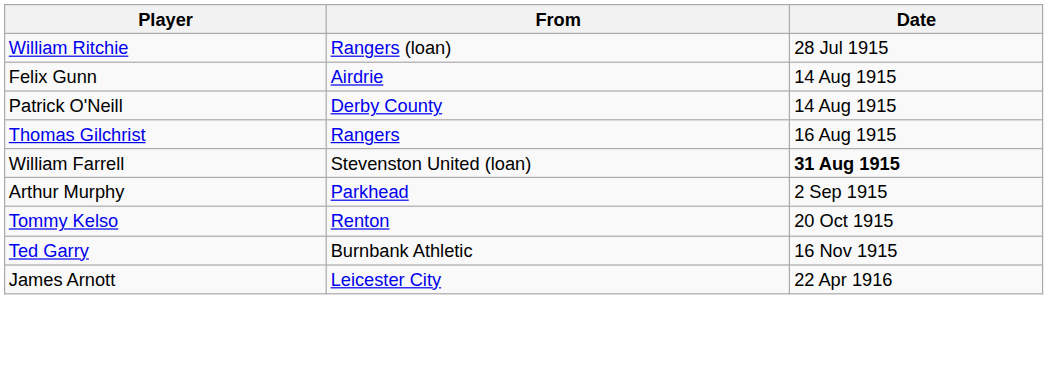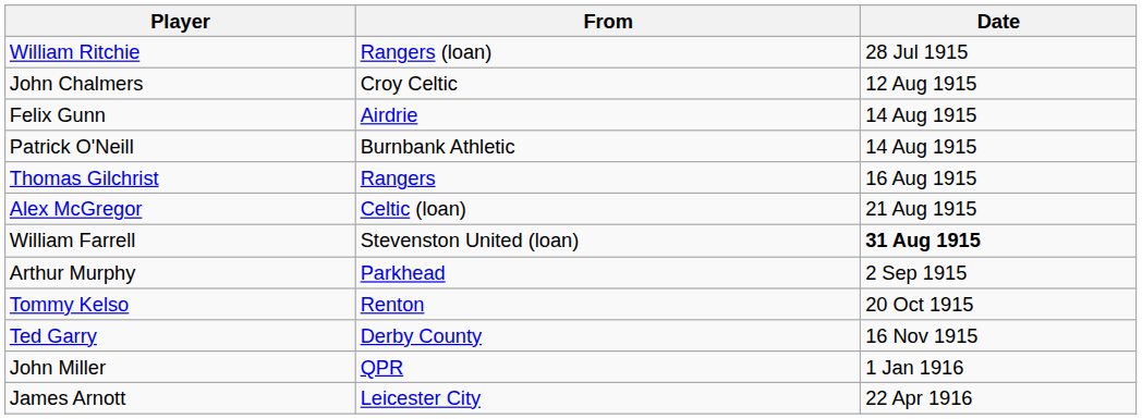 <table class="wikitable" style="text-align:center; font-size:95%;width:98%; text-align:left">
 <tr>
 <th>Player</th>
 <th>From</th>
 <th>Date</th>
 </tr>
 <tr>
 <td> <a href='#'>William Ritchie</a></td>
 <td> <a href='#'>Rangers</a> (loan)</td>
 <td>28 Jul 1915</td>
 </tr>
 <tr>
+<td> John Chalmers</td>
+<td> Croy Celtic</td>
+<td>12 Aug 1915</td>
+</tr>
+<tr>
 <td> Felix Gunn</td>
 <td> <a href='#'>Airdrie</a></td>
 <td>14 Aug 1915</td>
 </tr>
 <tr>
 <td> Patrick O'Neill</td>
-<td> <a href='#'>Derby County</a></td>
+<td> Burnbank Athletic</td>
 <td>14 Aug 1915</td>
 </tr>
 <tr>
 <td> <a href='#'>Thomas Gilchrist</a></td>
 <td> <a href='#'>Rangers</a></td>
 <td>16 Aug 1915</td>
+</tr>
+<tr>
+<td> <a href='#'>Alex McGregor</a></td>
+<td> <a href='#'>Celtic</a> (loan)</td>
+<td>21 Aug 1915</td>
 </tr>
 <tr>
 <td> William Farrell</td>
 <td> Stevenston United (loan)</td>
 <td><strong>31 Aug 1915</strong></td>
 </tr>
 <tr>
 <td> Arthur Murphy</td>
 <td> <a href='#'>Parkhead</a></td>
 <td>2 Sep 1915</td>
 </tr>
 <tr>
 <td> <a href='#'>Tommy Kelso</a></td>
 <td> <a href='#'>Renton</a></td>
 <td>20 Oct 1915</td>
 </tr>
 <tr>
 <td> <a href='#'>Ted Garry</a></td>
-<td> Burnbank Athletic</td>
+<td> <a href='#'>Derby County</a></td>
 <td>16 Nov 1915</td>
+</tr>
+<tr>
+<td> John Miller</td>
+<td> <a href='#'>QPR</a></td>
+<td>1 Jan 1916</td>
 </tr>
 <tr>
 <td> James Arnott</td>
 <td> <a href='#'>Leicester City</a></td>
 <td>22 Apr 1916</td>
 </tr>
 </table>
